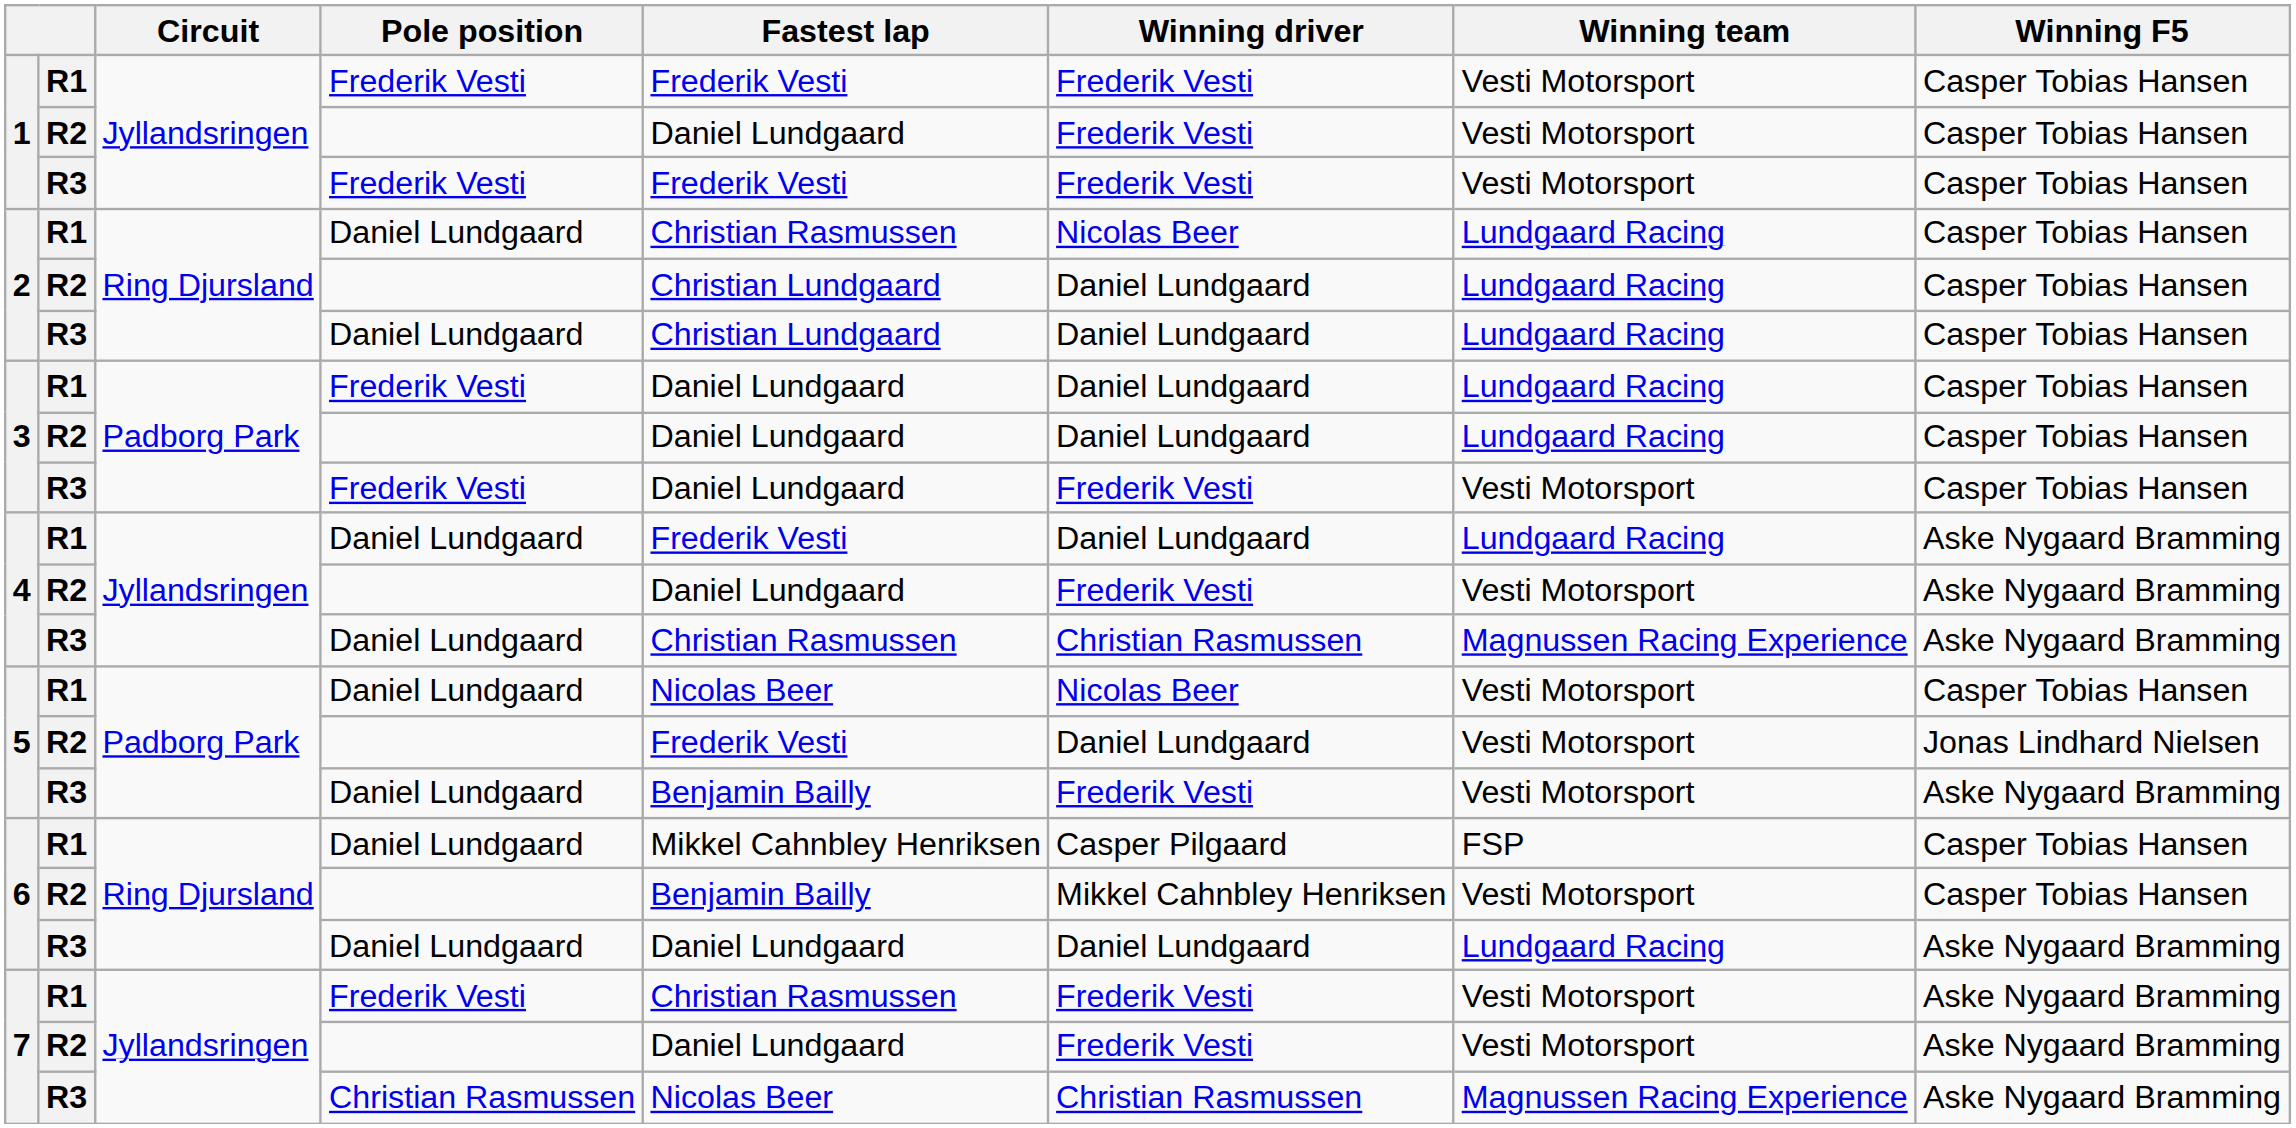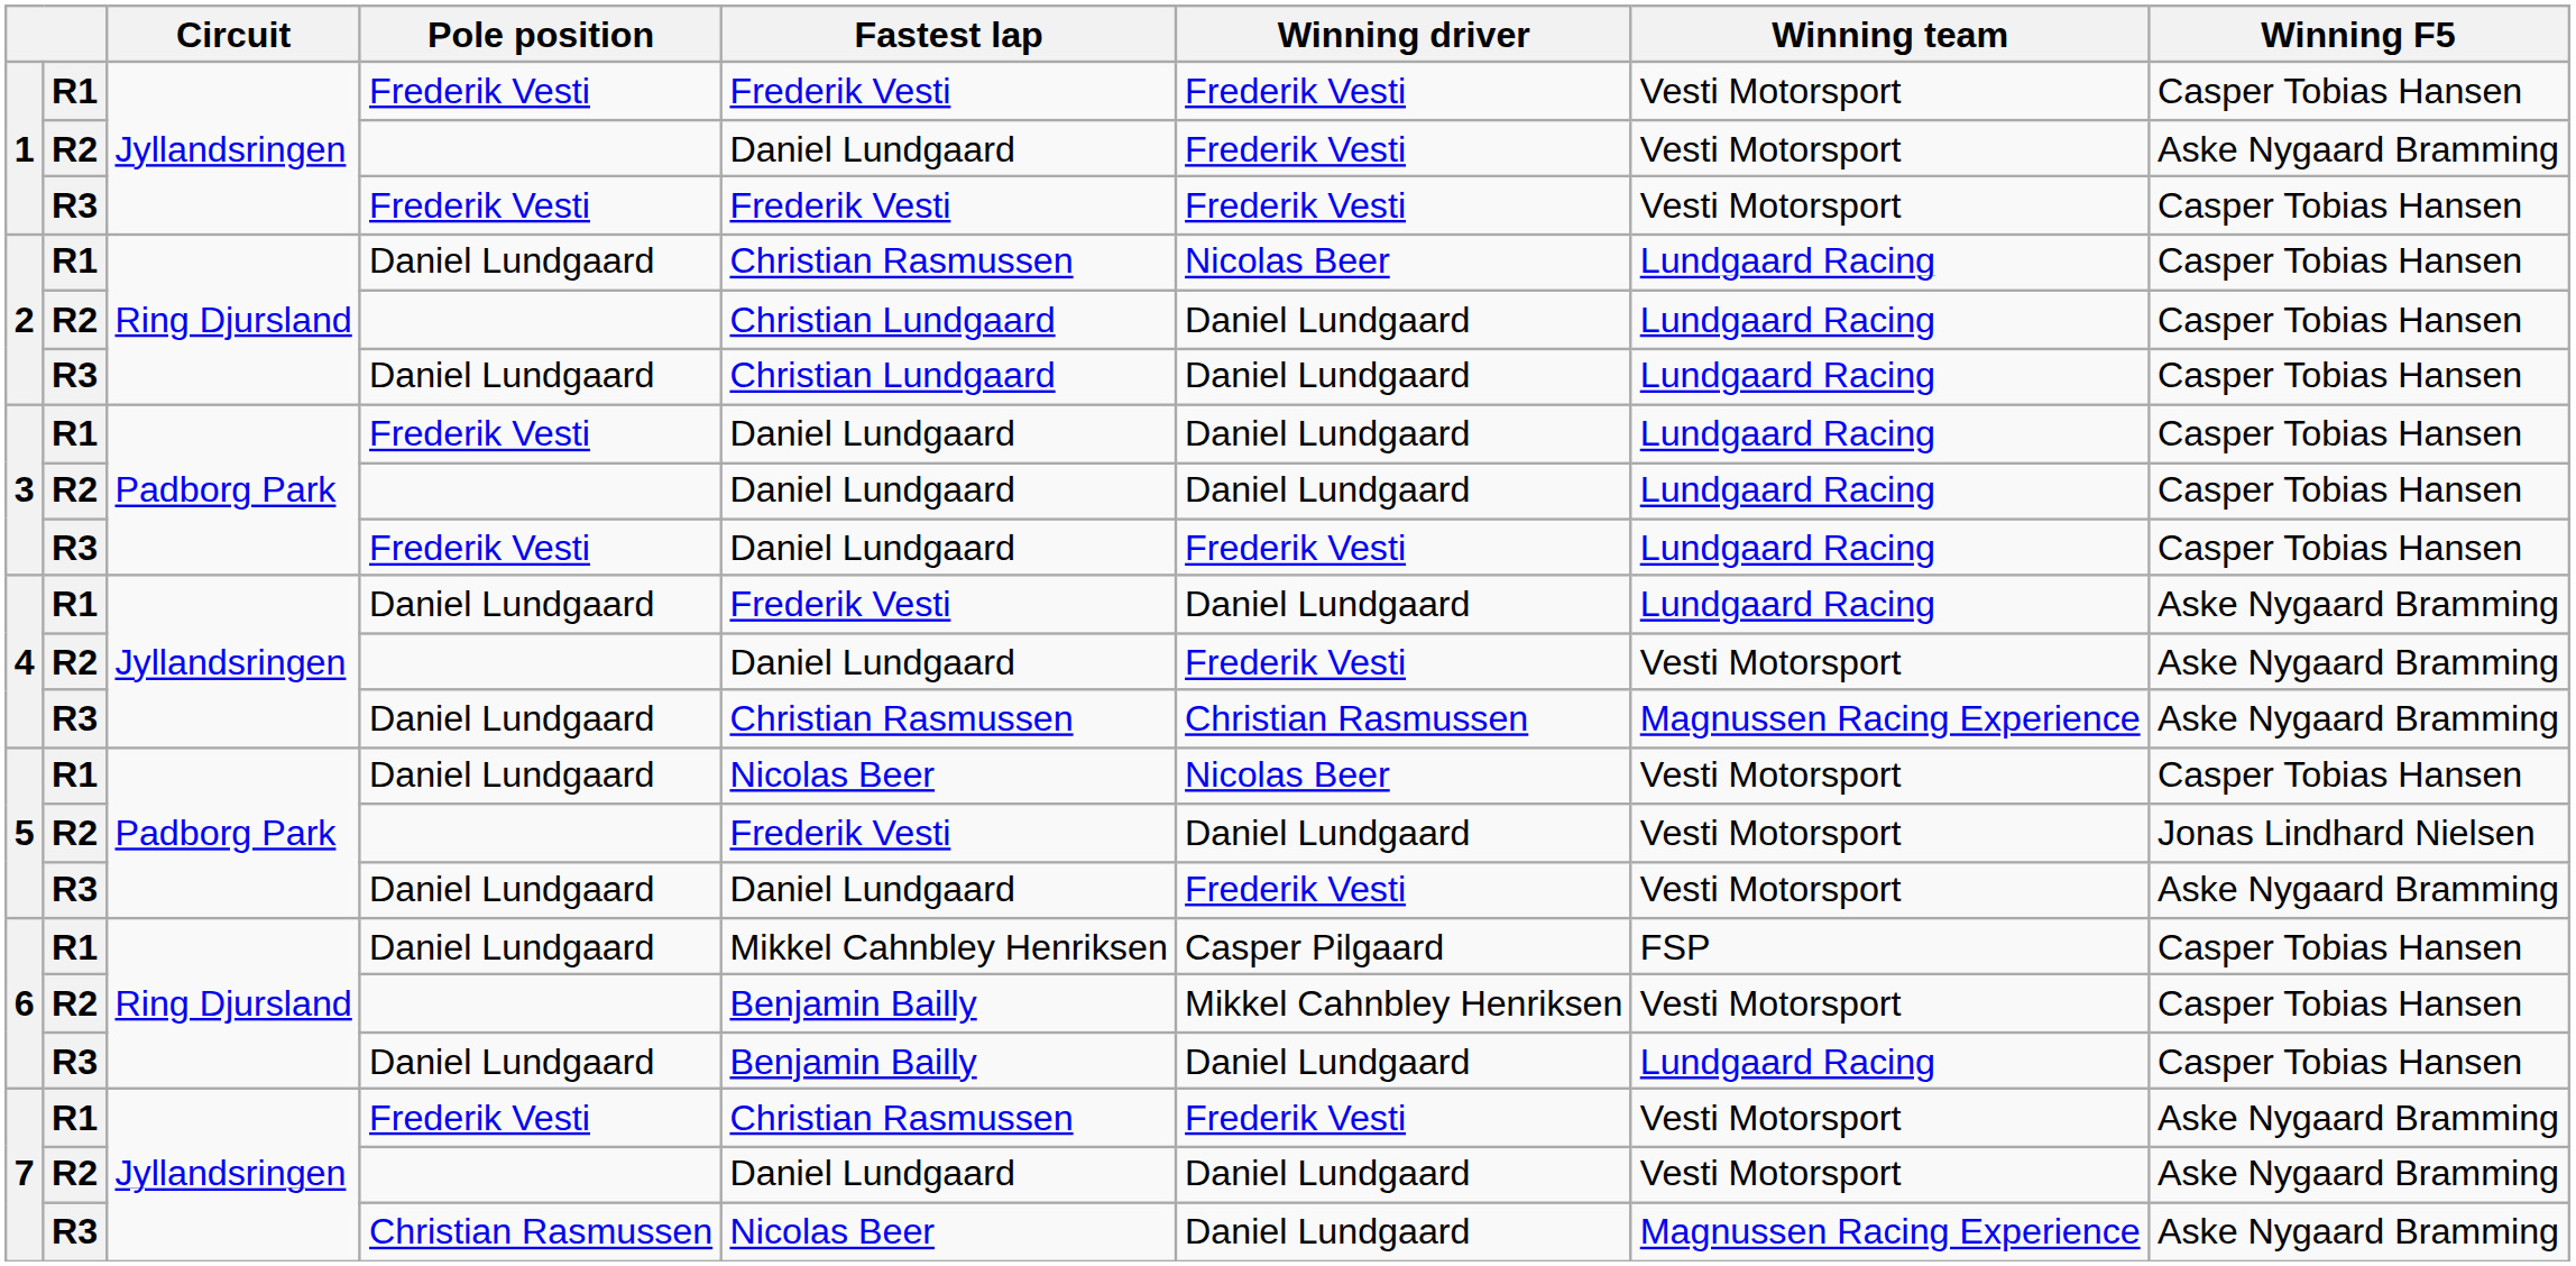 <table class="wikitable" style="font-size: 85%">
 <tr>
 <th colspan=2></th>
 <th>Circuit</th>
 <th>Pole position</th>
 <th>Fastest lap</th>
 <th>Winning driver</th>
 <th>Winning team</th>
 <th>Winning F5</th>
 </tr>
 <tr>
 <th rowspan=3>1</th>
 <th>R1</th>
 <td rowspan=3><a href='#'>Jyllandsringen</a></td>
 <td> <a href='#'>Frederik Vesti</a></td>
 <td> <a href='#'>Frederik Vesti</a></td>
 <td> <a href='#'>Frederik Vesti</a></td>
 <td>Vesti Motorsport</td>
 <td> Casper Tobias Hansen</td>
 </tr>
 <tr>
 <th>R2</th>
 <td></td>
 <td> Daniel Lundgaard</td>
 <td> <a href='#'>Frederik Vesti</a></td>
 <td>Vesti Motorsport</td>
-<td> Casper Tobias Hansen</td>
+<td> Aske Nygaard Bramming</td>
 </tr>
 <tr>
 <th>R3</th>
 <td> <a href='#'>Frederik Vesti</a></td>
 <td> <a href='#'>Frederik Vesti</a></td>
 <td> <a href='#'>Frederik Vesti</a></td>
 <td>Vesti Motorsport</td>
 <td> Casper Tobias Hansen</td>
 </tr>
 <tr>
 <th rowspan=3>2</th>
 <th>R1</th>
 <td rowspan=3><a href='#'>Ring Djursland</a></td>
 <td> Daniel Lundgaard</td>
 <td> <a href='#'>Christian Rasmussen</a></td>
 <td> <a href='#'>Nicolas Beer</a></td>
 <td><a href='#'>Lundgaard Racing</a></td>
 <td> Casper Tobias Hansen</td>
 </tr>
 <tr>
 <th>R2</th>
 <td></td>
 <td> <a href='#'>Christian Lundgaard</a></td>
 <td> Daniel Lundgaard</td>
 <td><a href='#'>Lundgaard Racing</a></td>
 <td> Casper Tobias Hansen</td>
 </tr>
 <tr>
 <th>R3</th>
 <td> Daniel Lundgaard</td>
 <td> <a href='#'>Christian Lundgaard</a></td>
 <td> Daniel Lundgaard</td>
 <td><a href='#'>Lundgaard Racing</a></td>
 <td> Casper Tobias Hansen</td>
 </tr>
 <tr>
 <th rowspan=3>3</th>
 <th>R1</th>
 <td rowspan=3><a href='#'>Padborg Park</a></td>
 <td> <a href='#'>Frederik Vesti</a></td>
 <td> Daniel Lundgaard</td>
 <td> Daniel Lundgaard</td>
 <td><a href='#'>Lundgaard Racing</a></td>
 <td> Casper Tobias Hansen</td>
 </tr>
 <tr>
 <th>R2</th>
 <td></td>
 <td> Daniel Lundgaard</td>
 <td> Daniel Lundgaard</td>
 <td><a href='#'>Lundgaard Racing</a></td>
 <td> Casper Tobias Hansen</td>
 </tr>
 <tr>
 <th>R3</th>
 <td> <a href='#'>Frederik Vesti</a></td>
 <td> Daniel Lundgaard</td>
 <td> <a href='#'>Frederik Vesti</a></td>
-<td>Vesti Motorsport</td>
+<td><a href='#'>Lundgaard Racing</a></td>
 <td> Casper Tobias Hansen</td>
 </tr>
 <tr>
 <th rowspan=3>4</th>
 <th>R1</th>
 <td rowspan=3><a href='#'>Jyllandsringen</a></td>
 <td> Daniel Lundgaard</td>
 <td> <a href='#'>Frederik Vesti</a></td>
 <td> Daniel Lundgaard</td>
 <td><a href='#'>Lundgaard Racing</a></td>
 <td> Aske Nygaard Bramming</td>
 </tr>
 <tr>
 <th>R2</th>
 <td></td>
 <td> Daniel Lundgaard</td>
 <td> <a href='#'>Frederik Vesti</a></td>
 <td>Vesti Motorsport</td>
 <td> Aske Nygaard Bramming</td>
 </tr>
 <tr>
 <th>R3</th>
 <td> Daniel Lundgaard</td>
 <td> <a href='#'>Christian Rasmussen</a></td>
 <td> <a href='#'>Christian Rasmussen</a></td>
 <td><a href='#'>Magnussen Racing Experience</a></td>
 <td> Aske Nygaard Bramming</td>
 </tr>
 <tr>
 <th rowspan=3>5</th>
 <th>R1</th>
 <td rowspan=3><a href='#'>Padborg Park</a></td>
 <td> Daniel Lundgaard</td>
 <td> <a href='#'>Nicolas Beer</a></td>
 <td> <a href='#'>Nicolas Beer</a></td>
 <td>Vesti Motorsport</td>
 <td> Casper Tobias Hansen</td>
 </tr>
 <tr>
 <th>R2</th>
 <td></td>
 <td> <a href='#'>Frederik Vesti</a></td>
 <td> Daniel Lundgaard</td>
 <td>Vesti Motorsport</td>
 <td> Jonas Lindhard Nielsen</td>
 </tr>
 <tr>
 <th>R3</th>
 <td nowrap> Daniel Lundgaard</td>
-<td> <a href='#'>Benjamin Bailly</a></td>
+<td> Daniel Lundgaard</td>
 <td> <a href='#'>Frederik Vesti</a></td>
 <td>Vesti Motorsport</td>
 <td> Aske Nygaard Bramming</td>
 </tr>
 <tr>
 <th rowspan=3>6</th>
 <th>R1</th>
 <td rowspan=3 nowrap><a href='#'>Ring Djursland</a></td>
 <td> Daniel Lundgaard</td>
 <td nowrap> Mikkel Cahnbley Henriksen</td>
 <td> Casper Pilgaard</td>
 <td>FSP</td>
 <td> Casper Tobias Hansen</td>
 </tr>
 <tr>
 <th>R2</th>
 <td></td>
 <td> <a href='#'>Benjamin Bailly</a></td>
 <td nowrap> Mikkel Cahnbley Henriksen</td>
 <td>Vesti Motorsport</td>
 <td> Casper Tobias Hansen</td>
 </tr>
 <tr>
 <th>R3</th>
 <td> Daniel Lundgaard</td>
-<td> Daniel Lundgaard</td>
+<td> <a href='#'>Benjamin Bailly</a></td>
 <td> Daniel Lundgaard</td>
 <td><a href='#'>Lundgaard Racing</a></td>
-<td> Aske Nygaard Bramming</td>
+<td> Casper Tobias Hansen</td>
 </tr>
 <tr>
 <th rowspan=3>7</th>
 <th>R1</th>
 <td rowspan=3><a href='#'>Jyllandsringen</a></td>
 <td> <a href='#'>Frederik Vesti</a></td>
 <td nowrap> <a href='#'>Christian Rasmussen</a></td>
 <td> <a href='#'>Frederik Vesti</a></td>
 <td>Vesti Motorsport</td>
 <td> Aske Nygaard Bramming</td>
 </tr>
 <tr>
 <th>R2</th>
 <td></td>
 <td> Daniel Lundgaard</td>
-<td> <a href='#'>Frederik Vesti</a></td>
+<td> Daniel Lundgaard</td>
 <td>Vesti Motorsport</td>
 <td> Aske Nygaard Bramming</td>
 </tr>
 <tr>
 <th>R3</th>
 <td nowrap> <a href='#'>Christian Rasmussen</a></td>
 <td> <a href='#'>Nicolas Beer</a></td>
-<td nowrap> <a href='#'>Christian Rasmussen</a></td>
+<td> Daniel Lundgaard</td>
 <td nowrap><a href='#'>Magnussen Racing Experience</a></td>
 <td nowrap> Aske Nygaard Bramming</td>
 </tr>
 </table>
